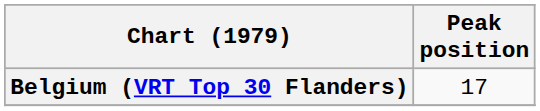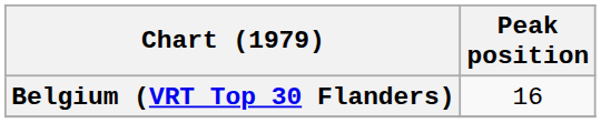 <table class="wikitable sortable plainrowheaders">
 <tr>
 <th scope="col">Chart (1979)</th>
 <th scope="col">Peak<br>position</th>
 </tr>
 <tr>
 <th scope="row">Belgium (<a href='#'>VRT Top 30</a> Flanders)</th>
-<td style="text-align:center;">17</td>
+<td style="text-align:center;">16</td>
 </tr>
 <tr>
 </tr>
 </table>
